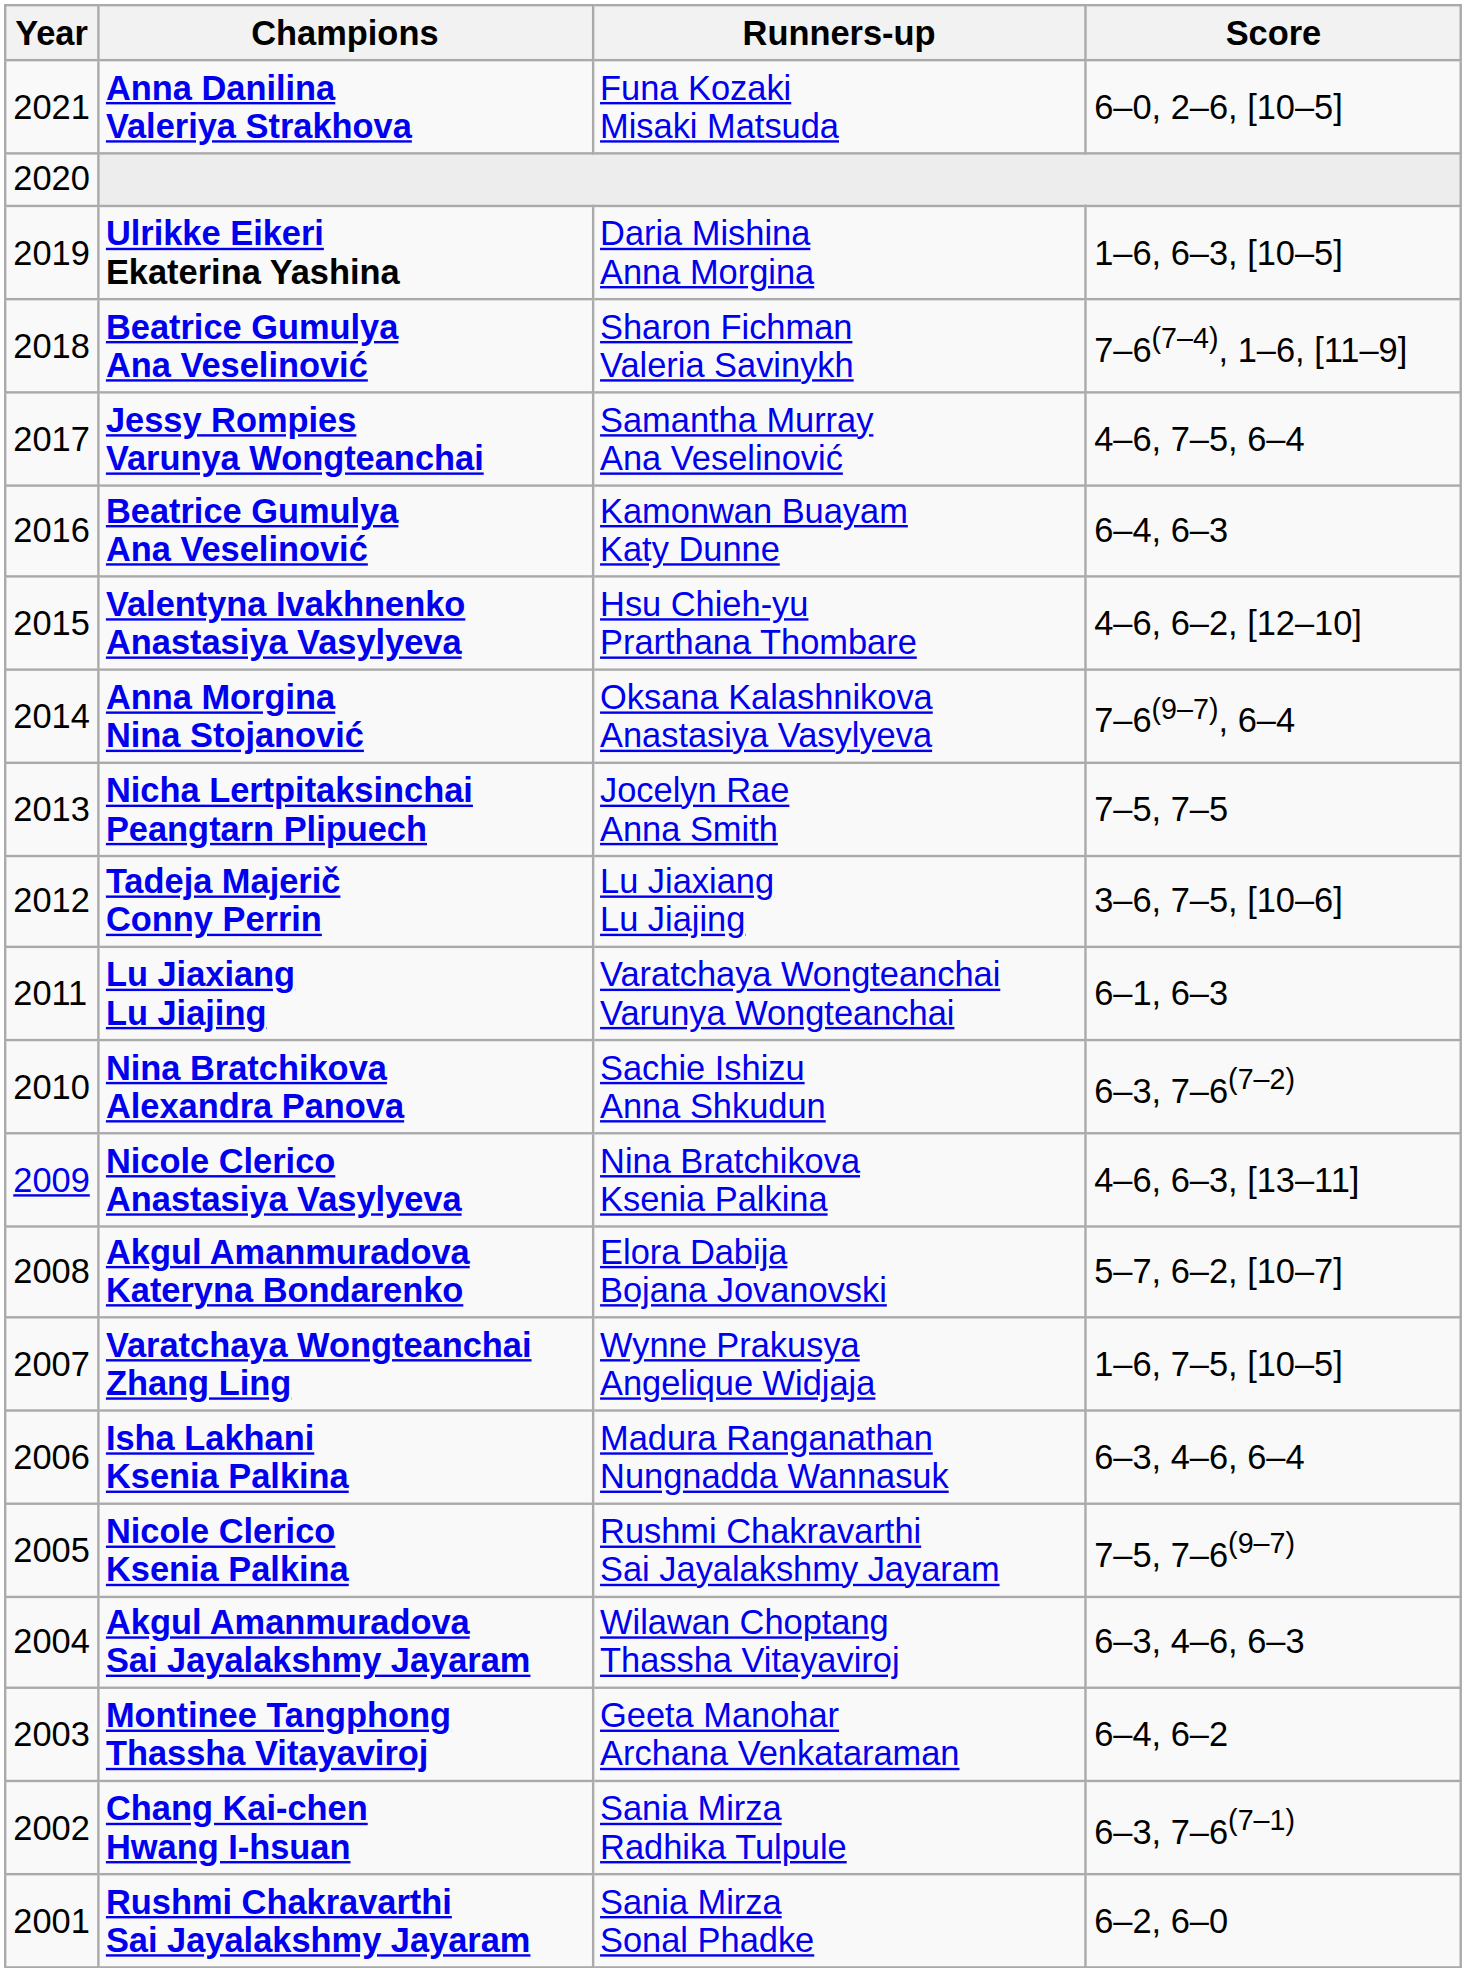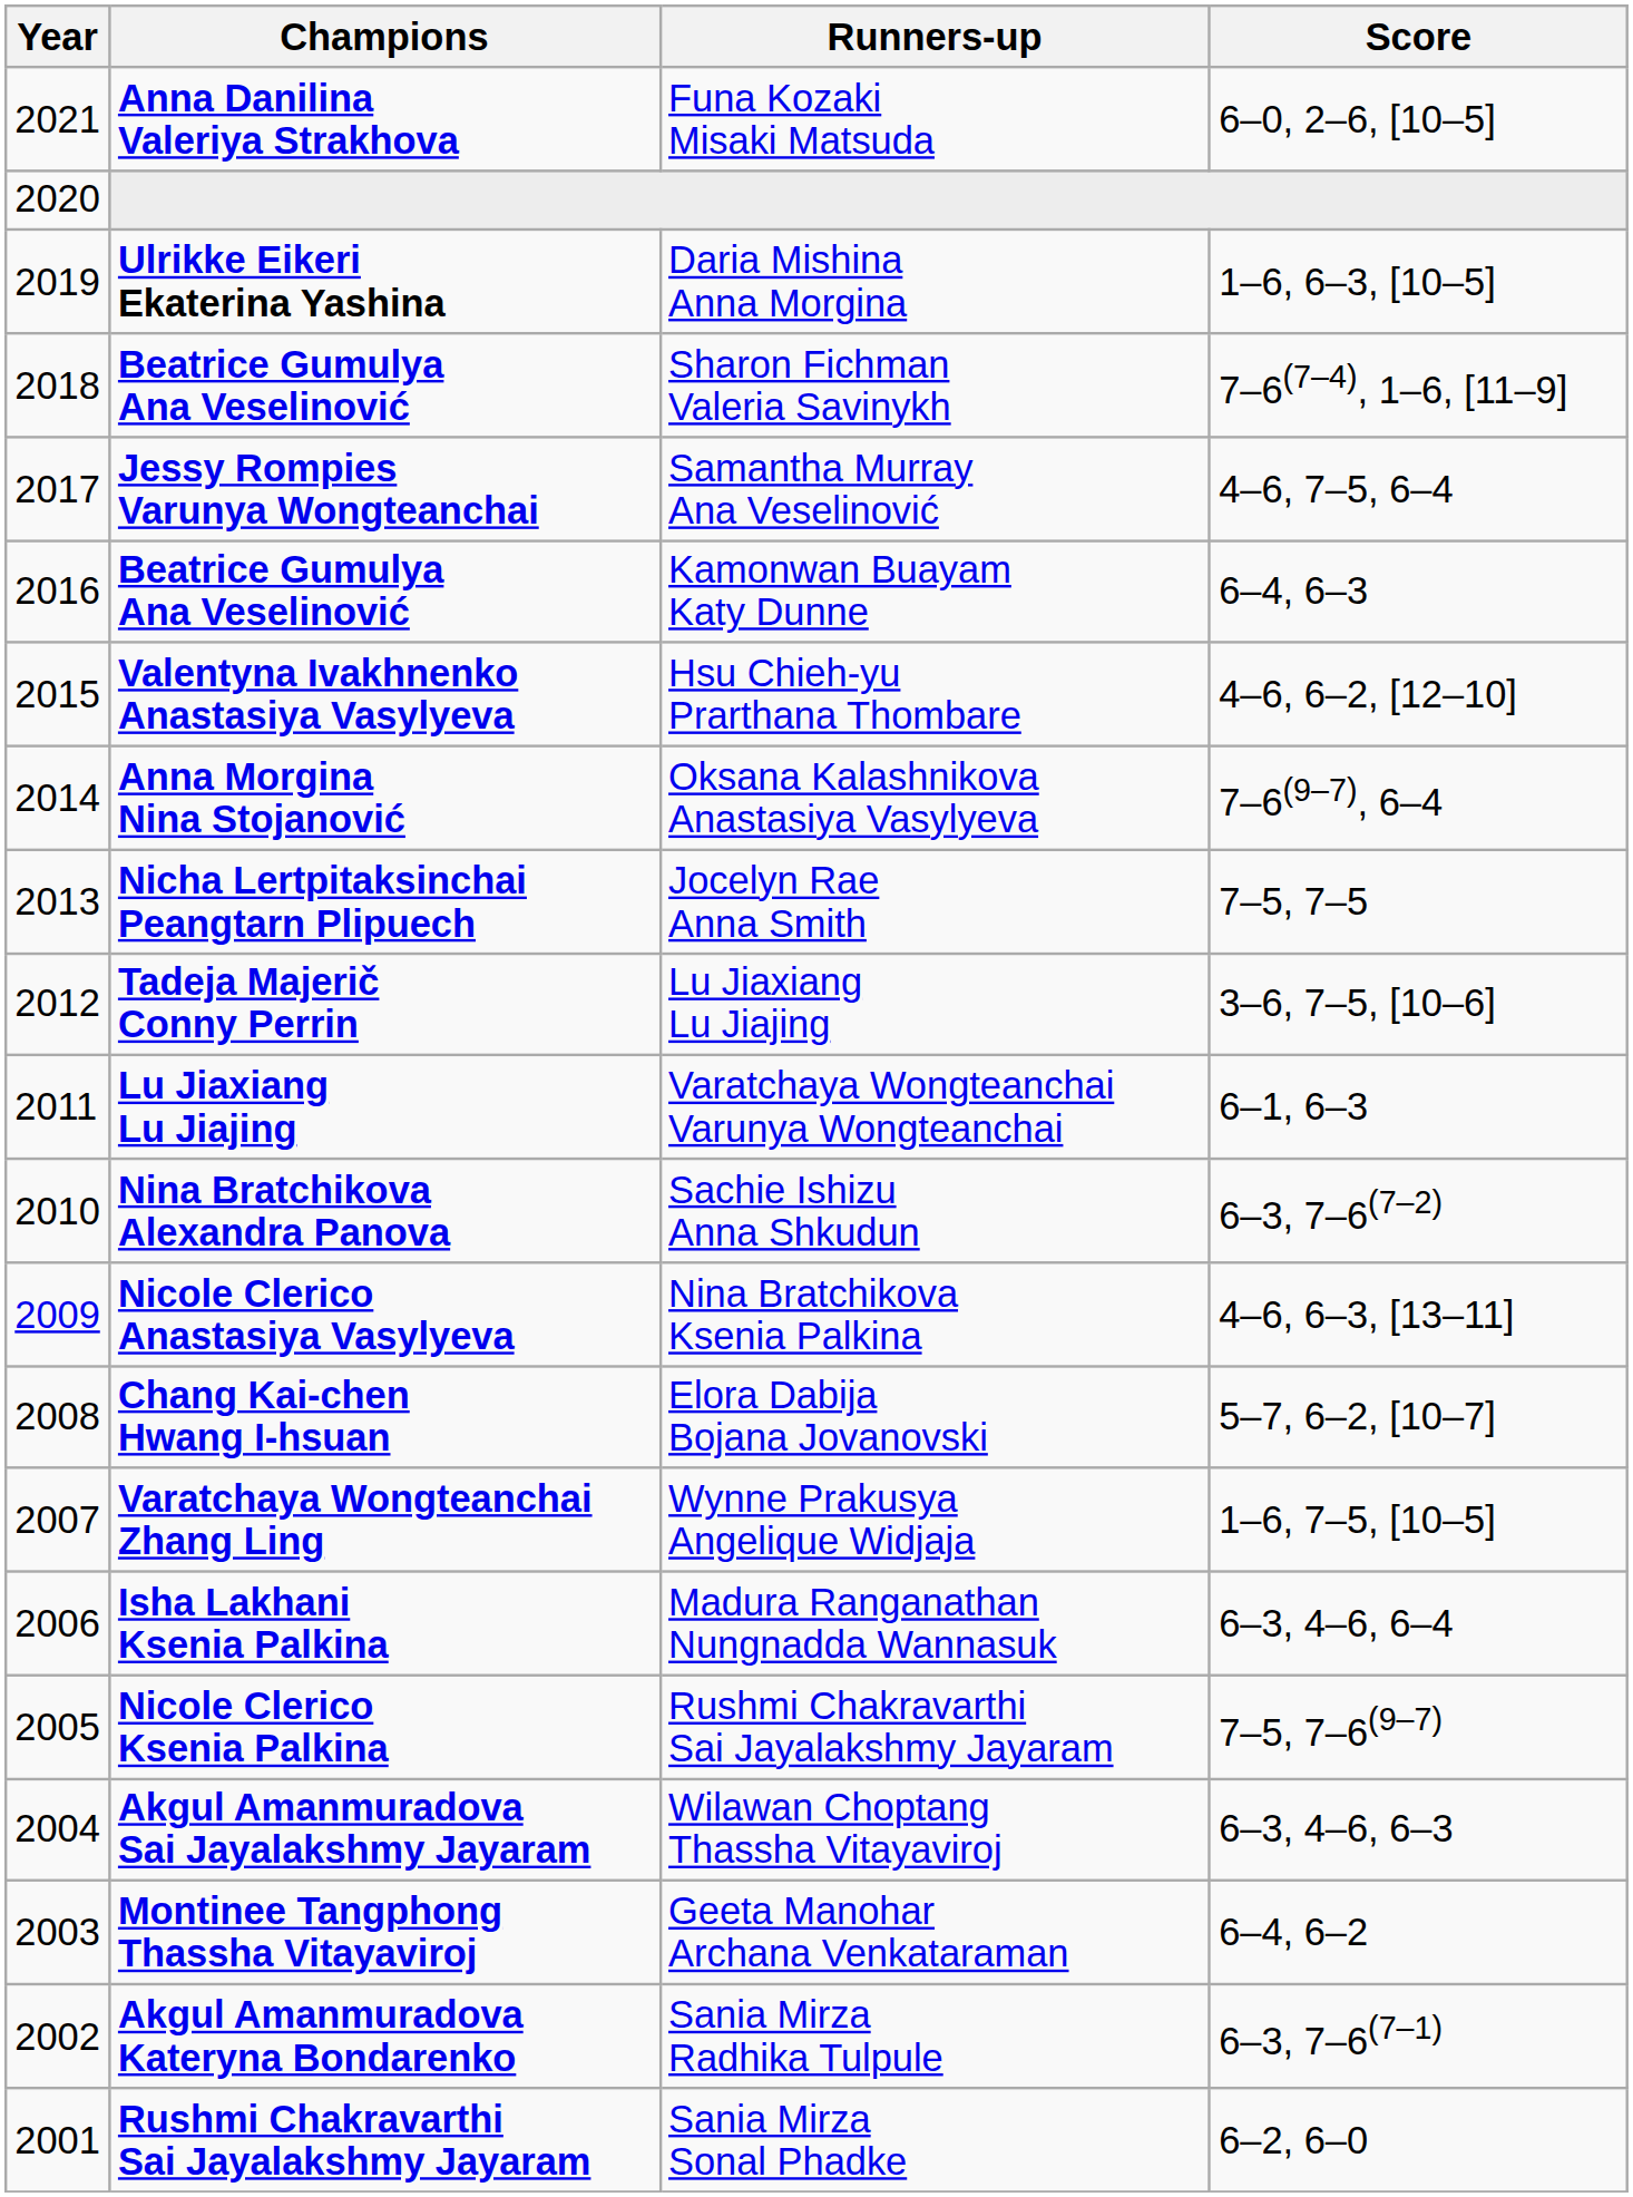 <table class="wikitable" style="font-size:90%">
 <tr>
 <th>Year</th>
 <th width="200">Champions</th>
 <th width="200">Runners-up</th>
 <th width="150">Score</th>
 </tr>
 <tr>
 <td>2021</td>
 <td> <strong><a href='#'>Anna Danilina</a></strong> <br>  <strong><a href='#'>Valeriya Strakhova</a></strong></td>
 <td> <a href='#'>Funa Kozaki</a> <br>  <a href='#'>Misaki Matsuda</a></td>
 <td>6–0, 2–6, [10–5]</td>
 </tr>
 <tr>
 <td>2020</td>
 <td colspan=3 bgcolor="#ededed"></td>
 </tr>
 <tr>
 <td>2019</td>
 <td> <strong><a href='#'>Ulrikke Eikeri</a></strong> <br>  <strong>Ekaterina Yashina</strong></td>
 <td> <a href='#'>Daria Mishina</a> <br>  <a href='#'>Anna Morgina</a></td>
 <td>1–6, 6–3, [10–5]</td>
 </tr>
 <tr>
 <td>2018</td>
 <td> <strong><a href='#'>Beatrice Gumulya</a></strong> <br>  <strong><a href='#'>Ana Veselinović</a></strong></td>
 <td> <a href='#'>Sharon Fichman</a> <br>  <a href='#'>Valeria Savinykh</a></td>
 <td>7–6<sup>(7–4)</sup>, 1–6, [11–9]</td>
 </tr>
 <tr>
 <td>2017</td>
 <td> <strong><a href='#'>Jessy Rompies</a></strong> <br>  <strong><a href='#'>Varunya Wongteanchai</a></strong></td>
 <td> <a href='#'>Samantha Murray</a> <br>  <a href='#'>Ana Veselinović</a></td>
 <td>4–6, 7–5, 6–4</td>
 </tr>
 <tr>
 <td>2016</td>
 <td> <strong><a href='#'>Beatrice Gumulya</a></strong> <br>  <strong><a href='#'>Ana Veselinović</a></strong></td>
 <td> <a href='#'>Kamonwan Buayam</a> <br>  <a href='#'>Katy Dunne</a></td>
 <td>6–4, 6–3</td>
 </tr>
 <tr>
 <td>2015</td>
 <td> <strong><a href='#'>Valentyna Ivakhnenko</a></strong> <br>  <strong><a href='#'>Anastasiya Vasylyeva</a></strong></td>
 <td> <a href='#'>Hsu Chieh-yu</a> <br>  <a href='#'>Prarthana Thombare</a></td>
 <td>4–6, 6–2, [12–10]</td>
 </tr>
 <tr>
 <td>2014</td>
 <td> <strong><a href='#'>Anna Morgina</a></strong> <br>  <strong><a href='#'>Nina Stojanović</a></strong></td>
 <td> <a href='#'>Oksana Kalashnikova</a> <br>  <a href='#'>Anastasiya Vasylyeva</a></td>
 <td>7–6<sup>(9–7)</sup>, 6–4</td>
 </tr>
 <tr>
 <td>2013</td>
 <td> <strong><a href='#'>Nicha Lertpitaksinchai</a></strong> <br>  <strong><a href='#'>Peangtarn Plipuech</a></strong></td>
 <td> <a href='#'>Jocelyn Rae</a> <br>  <a href='#'>Anna Smith</a></td>
 <td>7–5, 7–5</td>
 </tr>
 <tr>
 <td>2012</td>
 <td> <strong><a href='#'>Tadeja Majerič</a></strong> <br>  <strong><a href='#'>Conny Perrin</a></strong></td>
 <td> <a href='#'>Lu Jiaxiang</a> <br>  <a href='#'>Lu Jiajing</a></td>
 <td>3–6, 7–5, [10–6]</td>
 </tr>
 <tr>
 <td>2011</td>
 <td> <strong><a href='#'>Lu Jiaxiang</a></strong><br> <strong><a href='#'>Lu Jiajing</a></strong></td>
 <td> <a href='#'>Varatchaya Wongteanchai</a> <br>  <a href='#'>Varunya Wongteanchai</a></td>
 <td>6–1, 6–3</td>
 </tr>
 <tr>
 <td>2010</td>
 <td> <strong><a href='#'>Nina Bratchikova</a></strong><br> <strong><a href='#'>Alexandra Panova</a></strong></td>
 <td> <a href='#'>Sachie Ishizu</a> <br>  <a href='#'>Anna Shkudun</a></td>
 <td>6–3, 7–6<sup>(7–2)</sup></td>
 </tr>
 <tr>
 <td><a href='#'>2009</a></td>
 <td> <strong><a href='#'>Nicole Clerico</a></strong> <br>  <strong><a href='#'>Anastasiya Vasylyeva</a></strong></td>
 <td> <a href='#'>Nina Bratchikova</a><br> <a href='#'>Ksenia Palkina</a></td>
 <td>4–6, 6–3, [13–11]</td>
 </tr>
 <tr>
 <td>2008</td>
-<td> <strong><a href='#'>Akgul Amanmuradova</a></strong><br> <strong><a href='#'>Kateryna Bondarenko</a></strong></td>
+<td> <strong><a href='#'>Chang Kai-chen</a></strong><br> <strong><a href='#'>Hwang I-hsuan</a></strong></td>
 <td> <a href='#'>Elora Dabija</a><br> <a href='#'>Bojana Jovanovski</a></td>
 <td>5–7, 6–2, [10–7]</td>
 </tr>
 <tr>
 <td>2007</td>
 <td> <strong><a href='#'>Varatchaya Wongteanchai</a></strong><br> <strong><a href='#'>Zhang Ling</a></strong></td>
 <td> <a href='#'>Wynne Prakusya</a><br> <a href='#'>Angelique Widjaja</a></td>
 <td>1–6, 7–5, [10–5]</td>
 </tr>
 <tr>
 <td>2006</td>
 <td> <strong><a href='#'>Isha Lakhani</a></strong><br> <strong><a href='#'>Ksenia Palkina</a></strong></td>
 <td> <a href='#'>Madura Ranganathan</a><br> <a href='#'>Nungnadda Wannasuk</a></td>
 <td>6–3, 4–6, 6–4</td>
 </tr>
 <tr>
 <td>2005</td>
 <td> <strong><a href='#'>Nicole Clerico</a></strong><br> <strong><a href='#'>Ksenia Palkina</a></strong></td>
 <td> <a href='#'>Rushmi Chakravarthi</a><br> <a href='#'>Sai Jayalakshmy Jayaram</a></td>
 <td>7–5, 7–6<sup>(9–7)</sup></td>
 </tr>
 <tr>
 <td>2004</td>
 <td> <strong><a href='#'>Akgul Amanmuradova</a></strong><br> <strong><a href='#'>Sai Jayalakshmy Jayaram</a></strong></td>
 <td> <a href='#'>Wilawan Choptang</a><br> <a href='#'>Thassha Vitayaviroj</a></td>
 <td>6–3, 4–6, 6–3</td>
 </tr>
 <tr>
 <td>2003</td>
 <td> <strong><a href='#'>Montinee Tangphong</a></strong><br> <strong><a href='#'>Thassha Vitayaviroj</a></strong></td>
 <td> <a href='#'>Geeta Manohar</a><br> <a href='#'>Archana Venkataraman</a></td>
 <td>6–4, 6–2</td>
 </tr>
 <tr>
 <td>2002</td>
-<td> <strong><a href='#'>Chang Kai-chen</a></strong><br> <strong><a href='#'>Hwang I-hsuan</a></strong></td>
+<td> <strong><a href='#'>Akgul Amanmuradova</a></strong><br> <strong><a href='#'>Kateryna Bondarenko</a></strong></td>
 <td> <a href='#'>Sania Mirza</a><br> <a href='#'>Radhika Tulpule</a></td>
 <td>6–3, 7–6<sup>(7–1)</sup></td>
 </tr>
 <tr>
 <td>2001</td>
 <td> <strong><a href='#'>Rushmi Chakravarthi</a></strong><br> <strong><a href='#'>Sai Jayalakshmy Jayaram</a></strong></td>
 <td> <a href='#'>Sania Mirza</a><br> <a href='#'>Sonal Phadke</a></td>
 <td>6–2, 6–0</td>
 </tr>
 </table>
